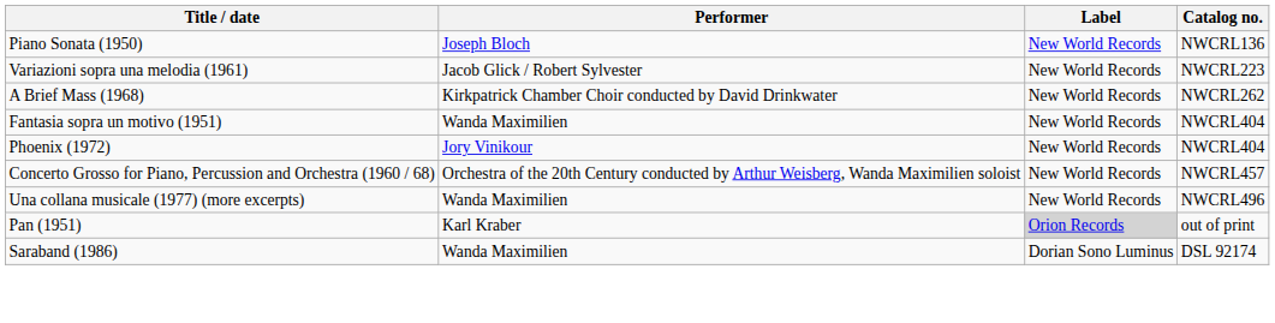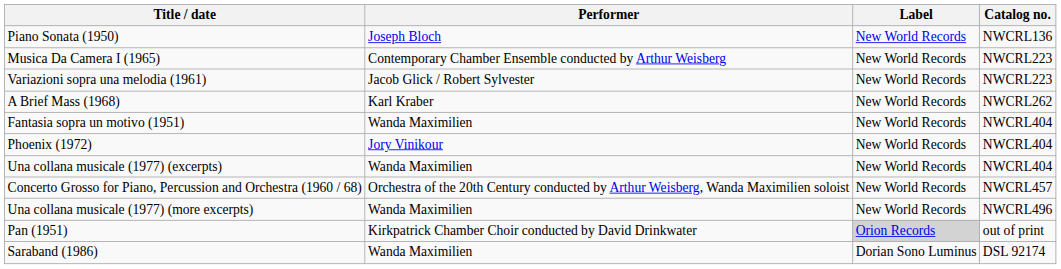 <table class="wikitable">
 <tr>
 <th>Title / date</th>
 <th>Performer</th>
 <th>Label</th>
 <th>Catalog no.</th>
 </tr>
 <tr>
 <td>Piano Sonata (1950)</td>
 <td><a href='#'>Joseph Bloch</a></td>
 <td><a href='#'>New World Records</a></td>
 <td>NWCRL136</td>
 </tr>
 <tr>
+<td>Musica Da Camera I (1965)</td>
+<td>Contemporary Chamber Ensemble conducted by <a href='#'>Arthur Weisberg</a></td>
+<td>New World Records</td>
+<td>NWCRL223</td>
+</tr>
+<tr>
 <td>Variazioni sopra una melodia (1961)</td>
 <td>Jacob Glick / Robert Sylvester</td>
 <td>New World Records</td>
 <td>NWCRL223</td>
 </tr>
 <tr>
 <td>A Brief Mass (1968)</td>
-<td>Kirkpatrick Chamber Choir conducted by David Drinkwater</td>
+<td>Karl Kraber</td>
 <td>New World Records</td>
 <td>NWCRL262</td>
 </tr>
 <tr>
 <td>Fantasia sopra un motivo (1951)</td>
 <td>Wanda Maximilien</td>
 <td>New World Records</td>
 <td>NWCRL404</td>
 </tr>
 <tr>
 <td>Phoenix (1972)</td>
 <td><a href='#'>Jory Vinikour</a></td>
+<td>New World Records</td>
+<td>NWCRL404</td>
+</tr>
+<tr>
+<td>Una collana musicale (1977) (excerpts)</td>
+<td>Wanda Maximilien</td>
 <td>New World Records</td>
 <td>NWCRL404</td>
 </tr>
 <tr>
 <td>Concerto Grosso for Piano, Percussion and Orchestra (1960 / 68)</td>
 <td>Orchestra of the 20th Century conducted by <a href='#'>Arthur Weisberg</a>, Wanda Maximilien soloist</td>
 <td>New World Records</td>
 <td>NWCRL457</td>
 </tr>
 <tr>
 <td>Una collana musicale (1977) (more excerpts)</td>
 <td>Wanda Maximilien</td>
 <td>New World Records</td>
 <td>NWCRL496</td>
 </tr>
 <tr>
 <td>Pan (1951)</td>
-<td>Karl Kraber</td>
+<td>Kirkpatrick Chamber Choir conducted by David Drinkwater</td>
 <td style="background: lightgrey;"><a href='#'>Orion Records</a></td>
 <td>out of print</td>
 </tr>
 <tr>
 <td>Saraband (1986)</td>
 <td>Wanda Maximilien</td>
 <td>Dorian Sono Luminus</td>
 <td>DSL 92174</td>
 </tr>
 </table>
